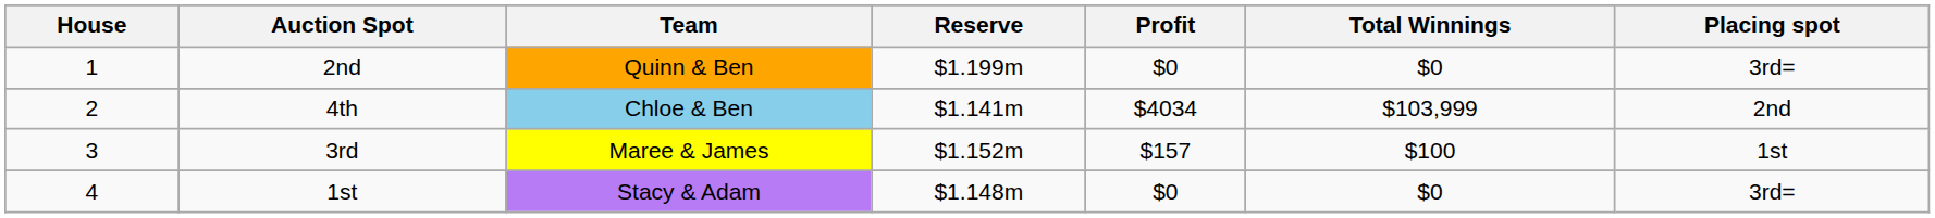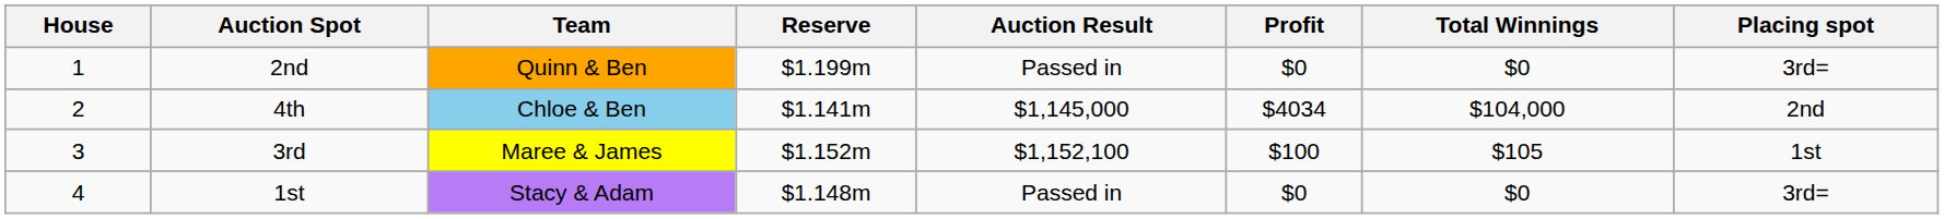 <table class="wikitable" style="text-align: center; font-size: 9pt; line-height:16px; width:80%">
 <tr>
 <th>House</th>
 <th>Auction Spot</th>
 <th>Team</th>
 <th>Reserve</th>
+<th>Auction Result</th>
 <th>Profit</th>
 <th>Total Winnings</th>
 <th>Placing spot</th>
 </tr>
 <tr>
 <td>1</td>
 <td>2nd</td>
 <td style="background-color: orange;">Quinn & Ben</td>
 <td>$1.199m</td>
+<td>Passed in</td>
 <td>$0</td>
 <td>$0</td>
 <td>3rd=</td>
 </tr>
 <tr>
 <td>2</td>
 <td>4th</td>
 <td style="background-color: skyblue;">Chloe & Ben</td>
 <td>$1.141m</td>
+<td>$1,145,000</td>
 <td>$4034</td>
-<td>$103,999</td>
+<td>$104,000</td>
 <td>2nd</td>
 </tr>
 <tr>
 <td>3</td>
 <td>3rd</td>
 <td style="background-color: yellow;">Maree & James</td>
 <td>$1.152m</td>
-<td>$157</td>
+<td>$1,152,100</td>
 <td>$100</td>
+<td>$105</td>
 <td>1st</td>
 </tr>
 <tr>
 <td>4</td>
 <td>1st</td>
 <td style="background-color: #B87BF6;">Stacy & Adam</td>
 <td>$1.148m</td>
+<td>Passed in</td>
 <td>$0</td>
 <td>$0</td>
 <td>3rd=</td>
 </tr>
 </table>
